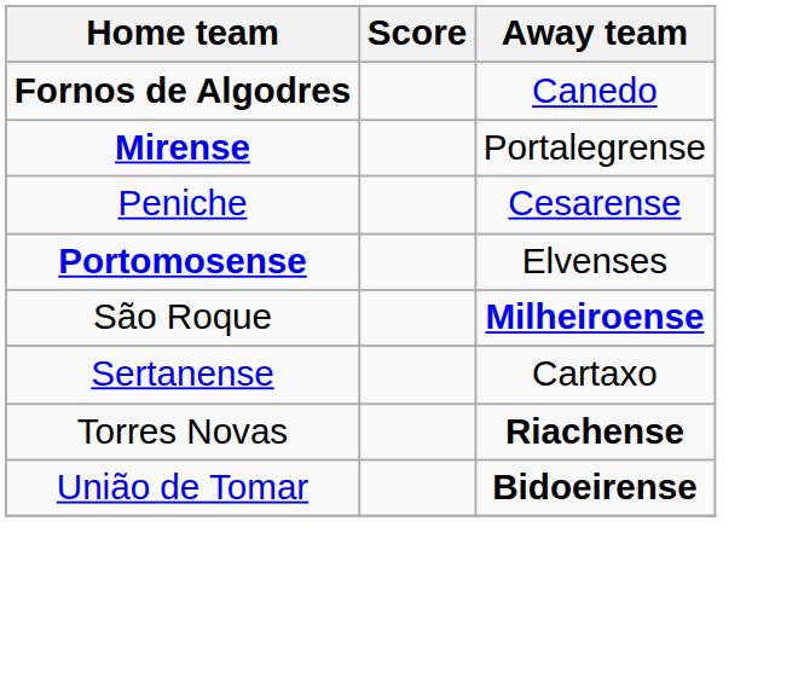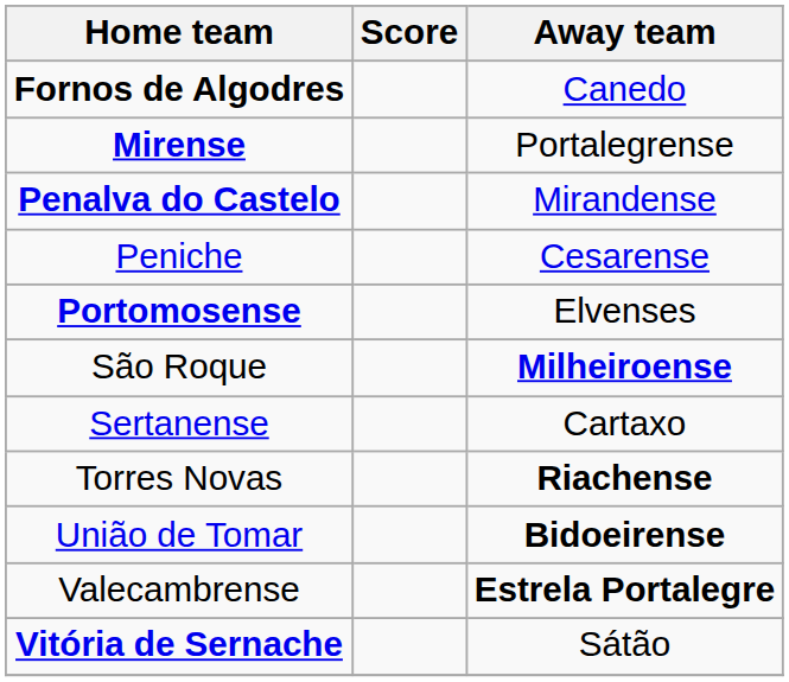 <table class="wikitable" style="text-align: center">
 <tr>
 <th>Home team</th>
 <th>Score</th>
 <th>Away team</th>
 </tr>
 <tr>
 <td><strong>Fornos de Algodres</strong> </td>
 <td></td>
 <td><a href='#'>Canedo</a> </td>
 </tr>
 <tr>
 <td><strong><a href='#'>Mirense</a></strong> </td>
 <td></td>
 <td>Portalegrense </td>
+</tr>
+<tr>
+<td><strong><a href='#'>Penalva do Castelo</a></strong> </td>
+<td></td>
+<td><a href='#'>Mirandense</a> </td>
 </tr>
 <tr>
 <td><a href='#'>Peniche</a> </td>
 <td></td>
 <td><a href='#'>Cesarense</a> </td>
 </tr>
 <tr>
 <td><strong><a href='#'>Portomosense</a></strong> </td>
 <td></td>
 <td>Elvenses </td>
 </tr>
 <tr>
 <td>São Roque </td>
 <td></td>
 <td><strong><a href='#'>Milheiroense</a></strong> </td>
 </tr>
 <tr>
 <td><a href='#'>Sertanense</a> </td>
 <td></td>
 <td>Cartaxo </td>
 </tr>
 <tr>
 <td>Torres Novas </td>
 <td></td>
 <td><strong>Riachense </strong></td>
 </tr>
 <tr>
 <td><a href='#'>União de Tomar</a> </td>
 <td></td>
 <td><strong>Bidoeirense</strong> </td>
 </tr>
 <tr>
+<td>Valecambrense </td>
+<td></td>
+<td><strong>Estrela Portalegre</strong> </td>
+</tr>
+<tr>
+<td><strong><a href='#'>Vitória de Sernache</a></strong> </td>
+<td></td>
+<td>Sátão </td>
+</tr>
+<tr>
 </tr>
 </table>
